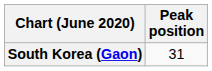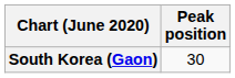 <table class="wikitable plainrowheaders" style="text-align:center">
 <tr>
 <th scope="col">Chart (June 2020)</th>
 <th scope="col">Peak<br>position</th>
 </tr>
 <tr>
 <th scope="row">South Korea (<a href='#'>Gaon</a>)</th>
-<td>31</td>
+<td>30</td>
 </tr>
 </table>
